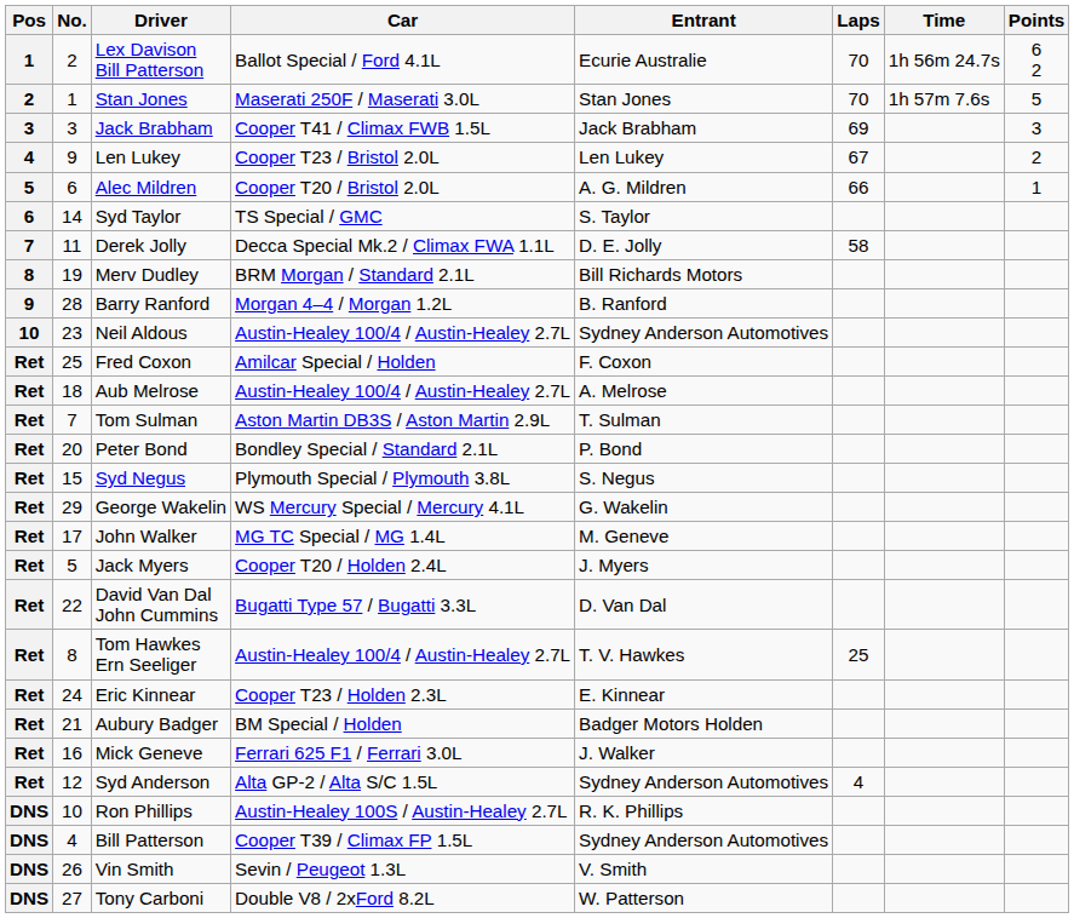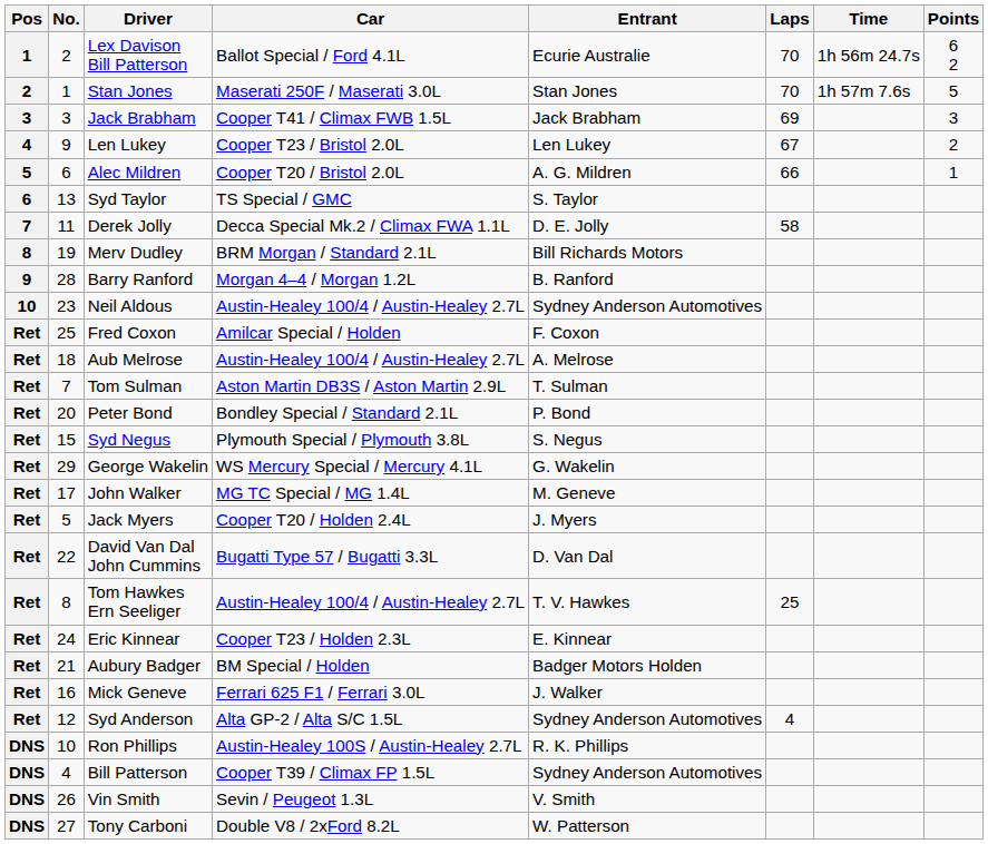 <table class="wikitable" style="font-size: 95%;">
 <tr>
 <th>Pos</th>
 <th>No.</th>
 <th>Driver</th>
 <th>Car</th>
 <th>Entrant </th>
 <th>Laps</th>
 <th>Time</th>
 <th>Points</th>
 </tr>
 <tr>
 <th>1</th>
 <td align="center">2</td>
 <td> <a href='#'>Lex Davison</a><br>  <a href='#'>Bill Patterson</a></td>
 <td>Ballot Special / <a href='#'>Ford</a> 4.1L</td>
 <td>Ecurie Australie</td>
 <td align="center">70</td>
 <td>1h 56m 24.7s</td>
 <td align="center">6 <br> 2</td>
 </tr>
 <tr>
 <th>2</th>
 <td align="center">1</td>
 <td> <a href='#'>Stan Jones</a></td>
 <td><a href='#'>Maserati 250F</a> / <a href='#'>Maserati</a> 3.0L</td>
 <td>Stan Jones</td>
 <td align="center">70</td>
 <td>1h 57m 7.6s</td>
 <td align="center">5</td>
 </tr>
 <tr>
 <th>3</th>
 <td align="center">3</td>
 <td> <a href='#'>Jack Brabham</a></td>
 <td><a href='#'>Cooper</a> T41 / <a href='#'>Climax FWB</a> 1.5L</td>
 <td>Jack Brabham</td>
 <td align="center">69</td>
 <td></td>
 <td align="center">3</td>
 </tr>
 <tr>
 <th>4</th>
 <td align="center">9</td>
 <td> Len Lukey</td>
 <td><a href='#'>Cooper</a> T23 / <a href='#'>Bristol</a> 2.0L</td>
 <td>Len Lukey</td>
 <td align="center">67</td>
 <td></td>
 <td align="center">2</td>
 </tr>
 <tr>
 <th>5</th>
 <td align="center">6</td>
 <td> <a href='#'>Alec Mildren</a></td>
 <td><a href='#'>Cooper</a> T20 / <a href='#'>Bristol</a> 2.0L</td>
 <td>A. G.  Mildren</td>
 <td align="center">66</td>
 <td></td>
 <td align="center">1</td>
 </tr>
 <tr>
 <th>6</th>
-<td align="center">14</td>
+<td align="center">13</td>
 <td> Syd Taylor</td>
 <td>TS Special / <a href='#'>GMC</a></td>
 <td>S. Taylor</td>
 <td></td>
 <td></td>
 <td></td>
 </tr>
 <tr>
 <th>7</th>
 <td align="center">11</td>
 <td> Derek Jolly</td>
 <td>Decca Special Mk.2 / <a href='#'>Climax FWA</a> 1.1L</td>
 <td>D. E.  Jolly</td>
 <td align="center">58</td>
 <td></td>
 <td></td>
 </tr>
 <tr>
 <th>8</th>
 <td align="center">19</td>
 <td> Merv Dudley</td>
 <td>BRM <a href='#'>Morgan</a> / <a href='#'>Standard</a> 2.1L</td>
 <td>Bill Richards Motors</td>
 <td></td>
 <td></td>
 <td></td>
 </tr>
 <tr>
 <th>9</th>
 <td align="center">28</td>
 <td> Barry Ranford</td>
 <td><a href='#'>Morgan 4–4</a> / <a href='#'>Morgan</a> 1.2L</td>
 <td>B. Ranford</td>
 <td></td>
 <td></td>
 <td></td>
 </tr>
 <tr>
 <th>10</th>
 <td align="center">23</td>
 <td> Neil Aldous</td>
 <td><a href='#'>Austin-Healey 100/4</a> / <a href='#'>Austin-Healey</a> 2.7L</td>
 <td>Sydney Anderson Automotives</td>
 <td></td>
 <td></td>
 <td></td>
 </tr>
 <tr>
 <th>Ret</th>
 <td align="center">25</td>
 <td> Fred Coxon</td>
 <td><a href='#'>Amilcar</a> Special / <a href='#'>Holden</a></td>
 <td>F. Coxon</td>
 <td></td>
 <td></td>
 <td></td>
 </tr>
 <tr>
 <th>Ret</th>
 <td align="center">18</td>
 <td> Aub Melrose</td>
 <td><a href='#'>Austin-Healey 100/4</a> / <a href='#'>Austin-Healey</a> 2.7L</td>
 <td>A. Melrose</td>
 <td></td>
 <td></td>
 <td></td>
 </tr>
 <tr>
 <th>Ret</th>
 <td align="center">7</td>
 <td> Tom Sulman</td>
 <td><a href='#'>Aston Martin DB3S</a> / <a href='#'>Aston Martin</a> 2.9L</td>
 <td>T. Sulman</td>
 <td></td>
 <td></td>
 <td></td>
 </tr>
 <tr>
 <th>Ret</th>
 <td align="center">20</td>
 <td> Peter Bond</td>
 <td>Bondley Special / <a href='#'>Standard</a> 2.1L</td>
 <td>P. Bond</td>
 <td></td>
 <td></td>
 <td></td>
 </tr>
 <tr>
 <th>Ret</th>
 <td align="center">15</td>
 <td> <a href='#'>Syd Negus</a></td>
 <td>Plymouth Special / <a href='#'>Plymouth</a> 3.8L</td>
 <td>S. Negus</td>
 <td></td>
 <td></td>
 <td></td>
 </tr>
 <tr>
 <th>Ret</th>
 <td align="center">29</td>
 <td> George Wakelin</td>
 <td>WS <a href='#'>Mercury</a> Special / <a href='#'>Mercury</a> 4.1L</td>
 <td>G. Wakelin</td>
 <td></td>
 <td></td>
 <td></td>
 </tr>
 <tr>
 <th>Ret</th>
 <td align="center">17</td>
 <td> John Walker</td>
 <td><a href='#'>MG TC</a> Special / <a href='#'>MG</a> 1.4L</td>
 <td>M. Geneve</td>
 <td></td>
 <td></td>
 <td></td>
 </tr>
 <tr>
 <th>Ret</th>
 <td align="center">5</td>
 <td> Jack Myers</td>
 <td><a href='#'>Cooper</a> T20 / <a href='#'>Holden</a> 2.4L</td>
 <td>J. Myers</td>
 <td></td>
 <td></td>
 <td></td>
 </tr>
 <tr>
 <th>Ret</th>
 <td align="center">22</td>
 <td> David Van Dal<br>  John Cummins</td>
 <td><a href='#'>Bugatti Type 57</a> / <a href='#'>Bugatti</a> 3.3L</td>
 <td>D. Van Dal</td>
 <td></td>
 <td></td>
 <td></td>
 </tr>
 <tr>
 <th>Ret</th>
 <td align="center">8</td>
 <td> Tom Hawkes<br>  Ern Seeliger</td>
 <td><a href='#'>Austin-Healey 100/4</a> / <a href='#'>Austin-Healey</a> 2.7L</td>
 <td>T. V. Hawkes</td>
 <td align="center">25</td>
 <td></td>
 <td></td>
 </tr>
 <tr>
 <th>Ret</th>
 <td align="center">24</td>
 <td> Eric Kinnear</td>
 <td><a href='#'>Cooper</a> T23 / <a href='#'>Holden</a> 2.3L</td>
 <td>E. Kinnear</td>
 <td></td>
 <td></td>
 <td></td>
 </tr>
 <tr>
 <th>Ret</th>
 <td align="center">21</td>
 <td> Aubury Badger</td>
 <td>BM Special / <a href='#'>Holden</a></td>
 <td>Badger Motors Holden</td>
 <td></td>
 <td></td>
 <td></td>
 </tr>
 <tr>
 <th>Ret</th>
 <td align="center">16</td>
 <td> Mick Geneve</td>
 <td><a href='#'>Ferrari 625 F1</a> / <a href='#'>Ferrari</a> 3.0L</td>
 <td>J. Walker</td>
 <td></td>
 <td></td>
 <td></td>
 </tr>
 <tr>
 <th>Ret</th>
 <td align="center">12</td>
 <td> Syd Anderson</td>
 <td><a href='#'>Alta</a> GP-2 / <a href='#'>Alta</a> S/C 1.5L</td>
 <td>Sydney Anderson Automotives</td>
 <td align="center">4</td>
 <td></td>
 <td></td>
 </tr>
 <tr>
 <th>DNS</th>
 <td align="center">10</td>
 <td> Ron Phillips</td>
 <td><a href='#'>Austin-Healey 100S</a> / <a href='#'>Austin-Healey</a> 2.7L</td>
 <td>R. K. Phillips</td>
 <td></td>
 <td></td>
 <td></td>
 </tr>
 <tr>
 <th>DNS</th>
 <td align="center">4</td>
 <td> Bill Patterson</td>
 <td><a href='#'>Cooper</a> T39 / <a href='#'>Climax FP</a> 1.5L</td>
 <td>Sydney Anderson Automotives</td>
 <td></td>
 <td></td>
 <td></td>
 </tr>
 <tr>
 <th>DNS</th>
 <td align="center">26</td>
 <td> Vin Smith</td>
 <td>Sevin / <a href='#'>Peugeot</a> 1.3L</td>
 <td>V. Smith</td>
 <td></td>
 <td></td>
 <td></td>
 </tr>
 <tr>
 <th>DNS</th>
 <td align="center">27</td>
 <td> Tony Carboni</td>
 <td>Double V8 / 2x<a href='#'>Ford</a> 8.2L</td>
 <td>W. Patterson</td>
 <td></td>
 <td></td>
 <td></td>
 </tr>
 <tr>
 </tr>
 </table>
